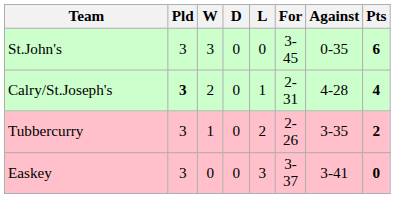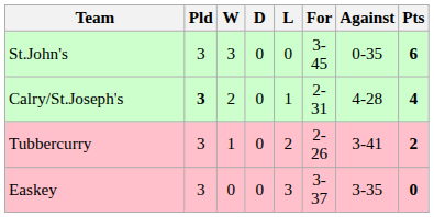 <table class="wikitable">
 <tr>
 <th width=165>Team</th>
 <th width=20>Pld</th>
 <th width=20>W</th>
 <th width=20>D</th>
 <th width=20>L</th>
 <th width=20>For</th>
 <th width=20>Against</th>
 <th width=20>Pts</th>
 </tr>
 <tr align=center style="background:#ccffcc;">
 <td style="text-align:left;">St.John's</td>
 <td>3</td>
 <td>3</td>
 <td>0</td>
 <td>0</td>
 <td>3-45</td>
 <td>0-35</td>
 <td><strong>6</strong></td>
 </tr>
 <tr align=center style="background:#ccffcc;">
 <td style="text-align:left;">Calry/St.Joseph's</td>
 <td><strong>3</strong></td>
 <td>2</td>
 <td>0</td>
 <td>1</td>
 <td>2-31</td>
 <td>4-28</td>
 <td><strong>4</strong></td>
 </tr>
 <tr align=center style="background:pink;">
 <td style="text-align:left;">Tubbercurry</td>
 <td>3</td>
 <td>1</td>
 <td>0</td>
 <td>2</td>
 <td>2-26</td>
-<td>3-35</td>
+<td>3-41</td>
 <td><strong>2</strong></td>
 </tr>
 <tr align=center style="background:pink;">
 <td style="text-align:left;">Easkey</td>
 <td>3</td>
 <td>0</td>
 <td>0</td>
 <td>3</td>
 <td>3-37</td>
-<td>3-41</td>
+<td>3-35</td>
 <td><strong>0</strong></td>
 </tr>
 </table>
